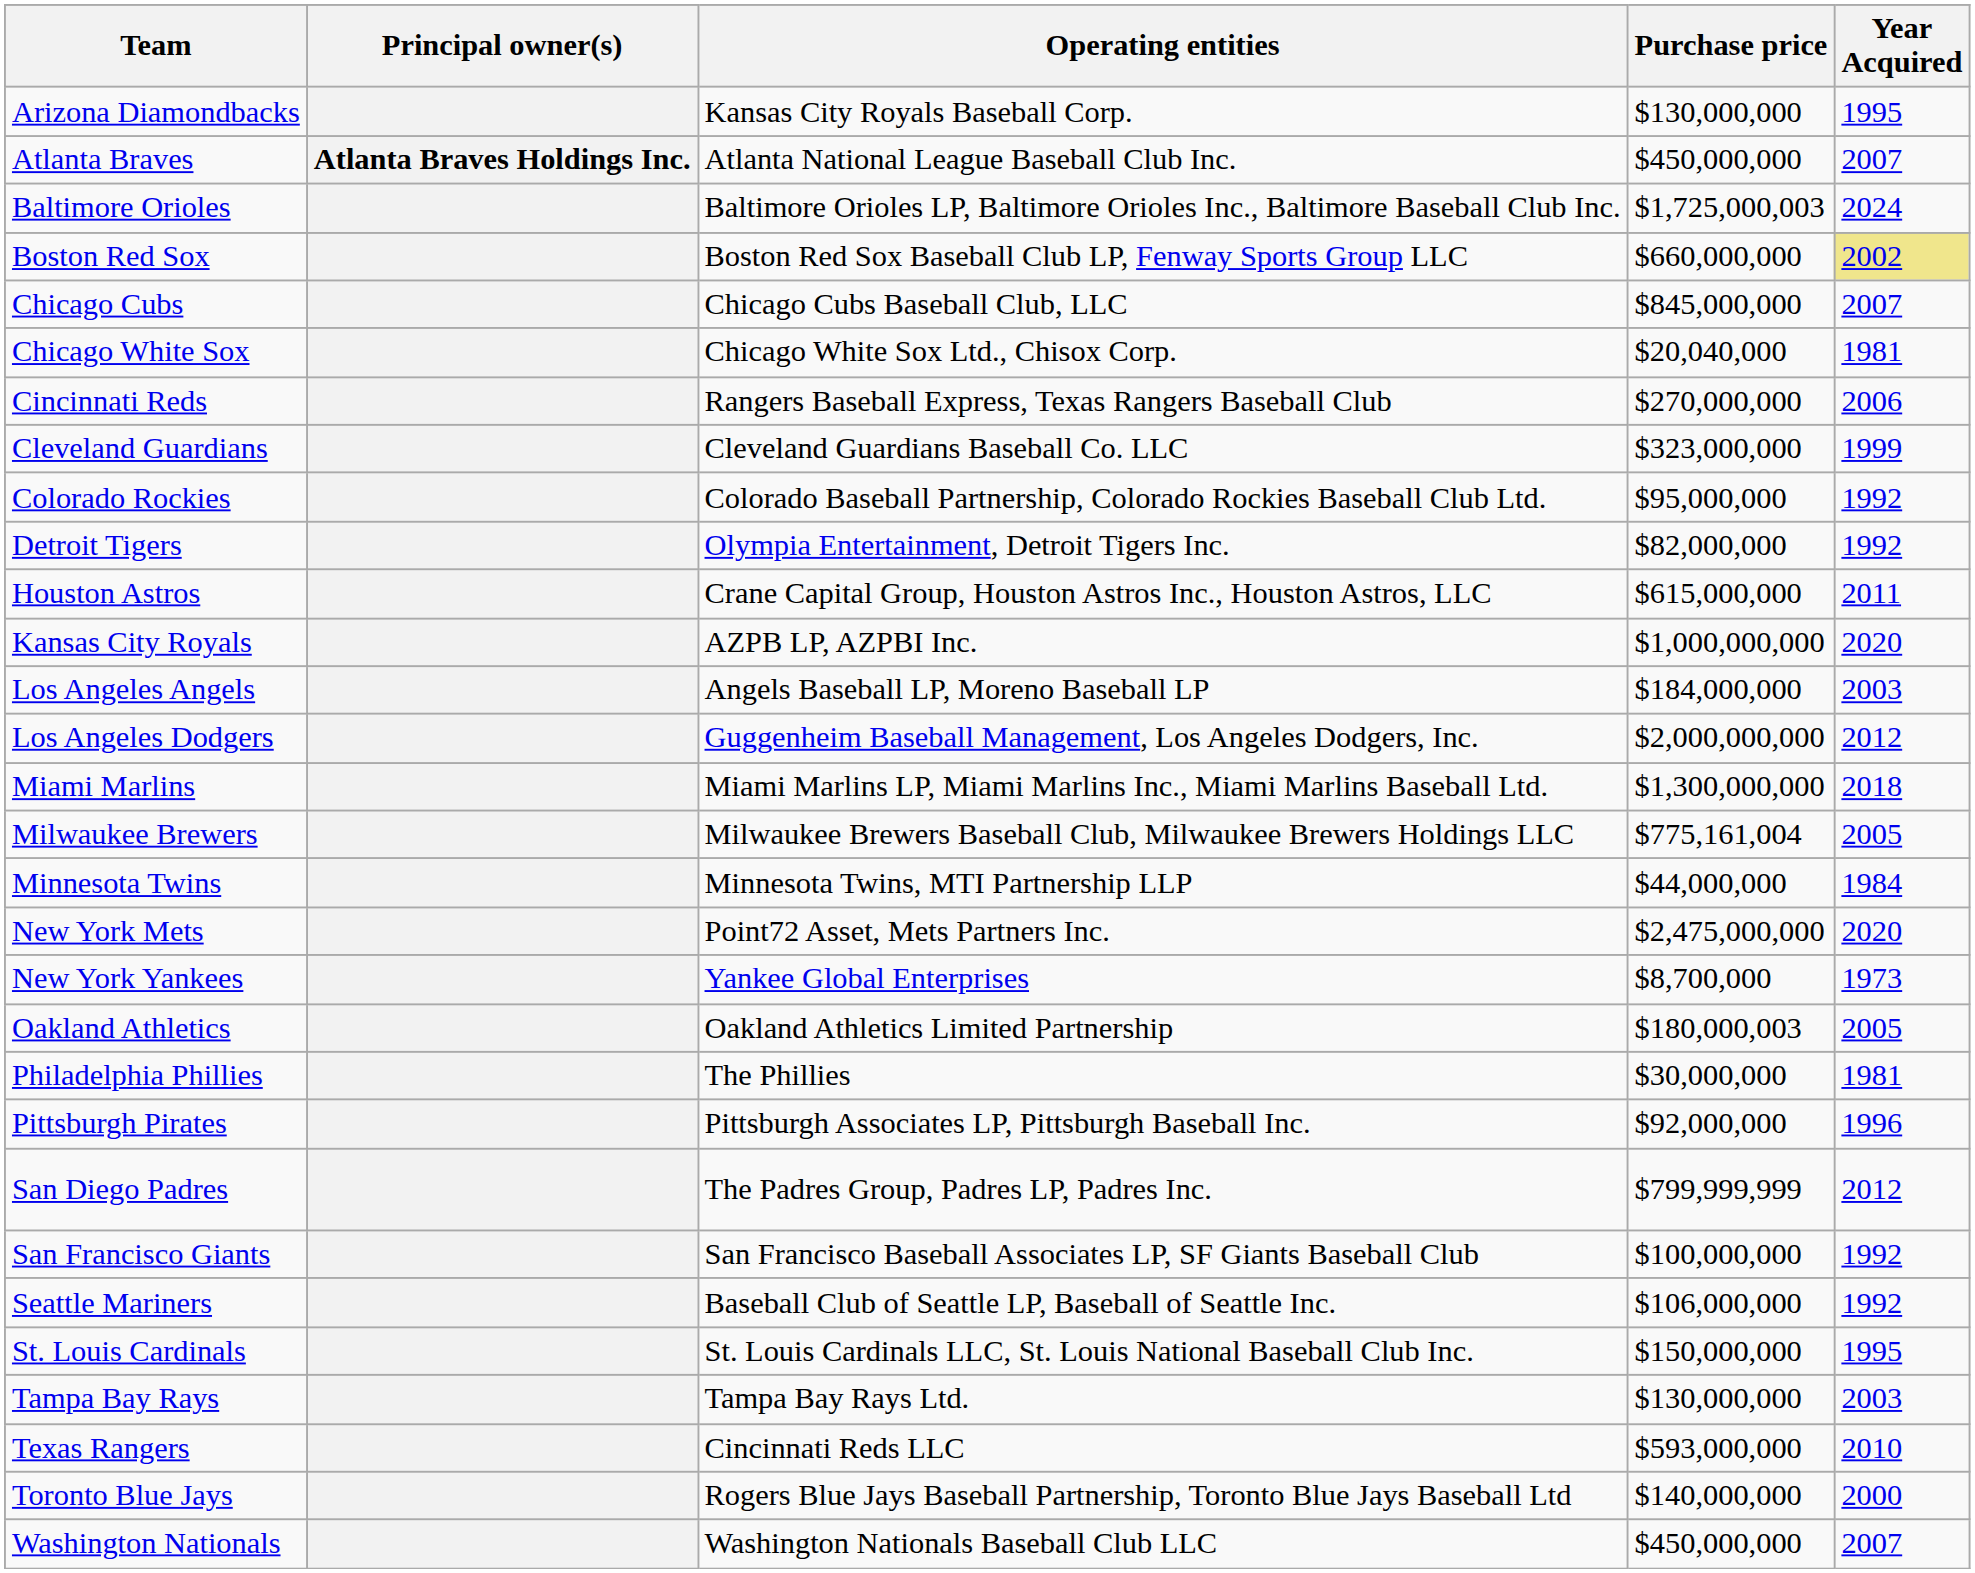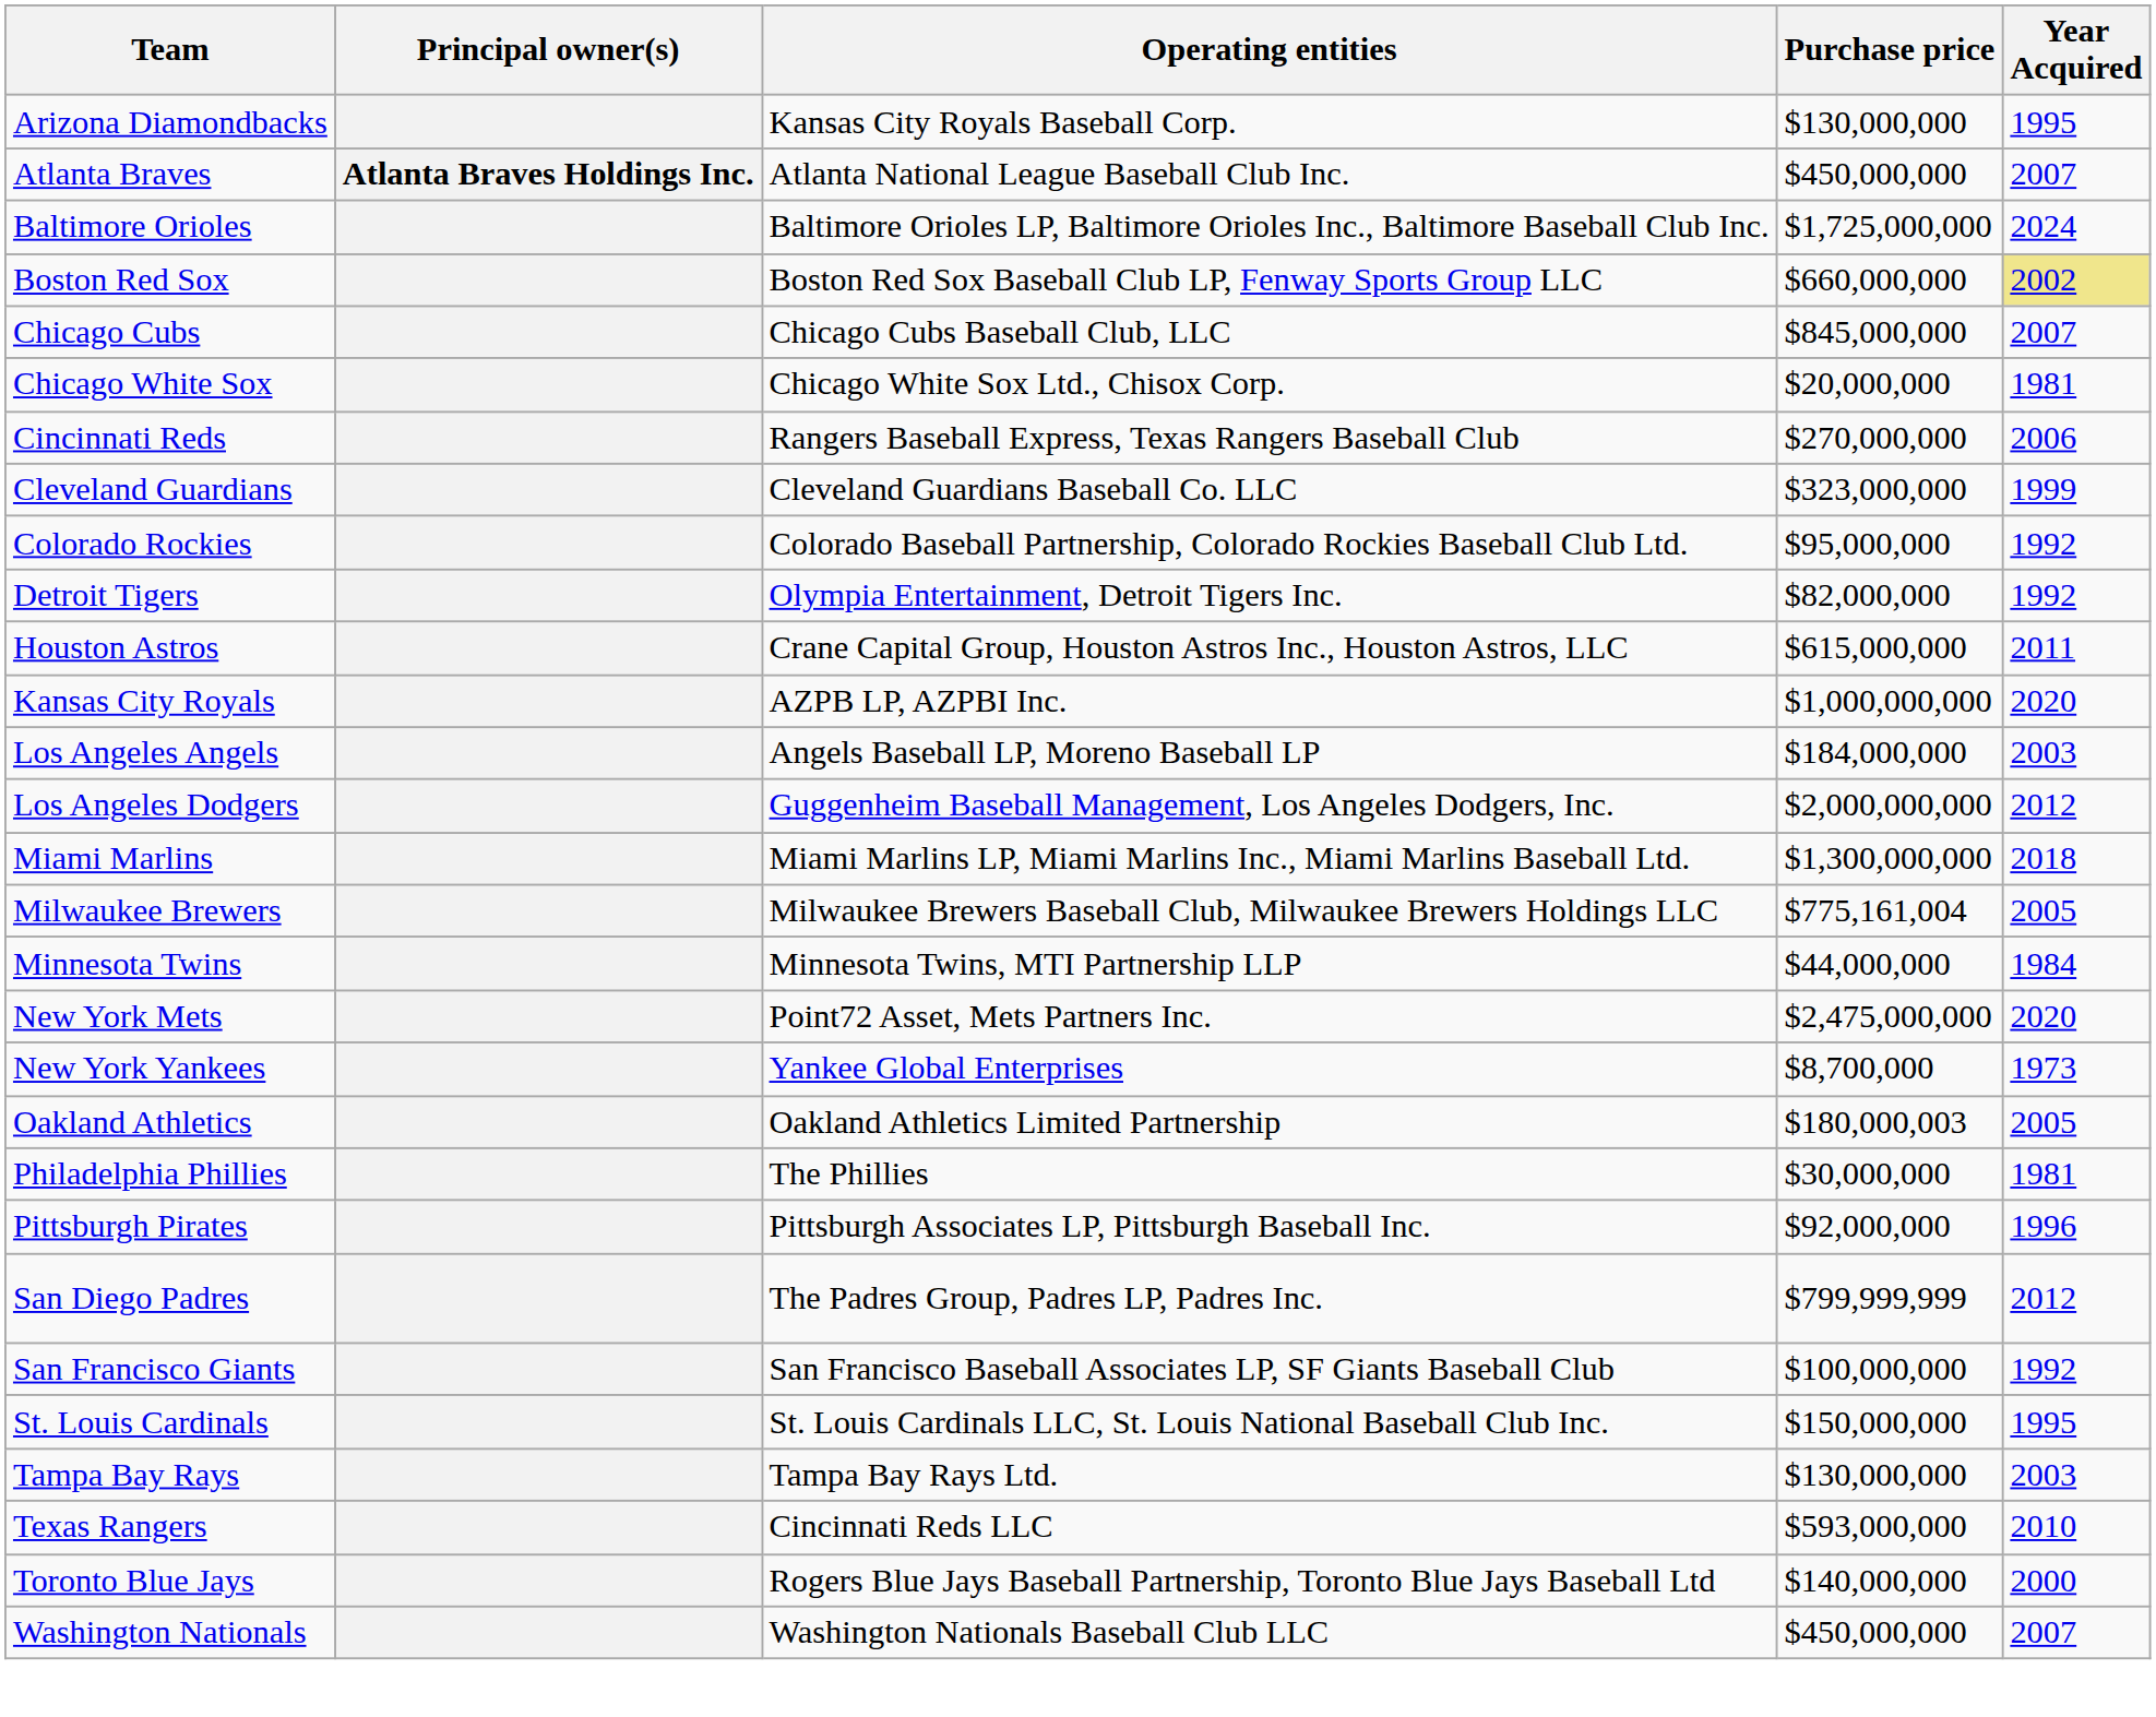 <table class="wikitable sortable plainrowheaders" border="1">
 <tr>
 <th scope="col">Team</th>
 <th scope="col">Principal owner(s)</th>
 <th scope="col">Operating entities</th>
 <th scope="col">Purchase price</th>
 <th scope="col">Year<br>Acquired</th>
 </tr>
 <tr>
 <td><a href='#'>Arizona Diamondbacks</a></td>
 <th scope="row"></th>
 <td>Kansas City Royals Baseball Corp.</td>
 <td>$130,000,000</td>
 <td><a href='#'>1995</a></td>
 </tr>
 <tr>
 <td><a href='#'>Atlanta Braves</a></td>
 <th scope="row">Atlanta Braves Holdings Inc.</th>
 <td>Atlanta National League Baseball Club Inc.</td>
 <td>$450,000,000</td>
 <td><a href='#'>2007</a></td>
 </tr>
 <tr>
 <td><a href='#'>Baltimore Orioles</a></td>
 <th scope="row"></th>
 <td>Baltimore Orioles LP, Baltimore Orioles Inc., Baltimore Baseball Club Inc.</td>
-<td>$1,725,000,003</td>
+<td>$1,725,000,000</td>
 <td><a href='#'>2024</a></td>
 </tr>
 <tr>
 <td><a href='#'>Boston Red Sox</a></td>
 <th scope="row"></th>
 <td>Boston Red Sox Baseball Club LP, <a href='#'>Fenway Sports Group</a> LLC</td>
 <td>$660,000,000</td>
 <td style="background: khaki;"><a href='#'>2002</a></td>
 </tr>
 <tr>
 <td><a href='#'>Chicago Cubs</a></td>
 <th scope="row"></th>
 <td>Chicago Cubs Baseball Club, LLC</td>
 <td>$845,000,000</td>
 <td><a href='#'>2007</a></td>
 </tr>
 <tr>
 <td><a href='#'>Chicago White Sox</a></td>
 <th scope="row"></th>
 <td>Chicago White Sox Ltd., Chisox Corp.</td>
-<td>$20,040,000</td>
+<td>$20,000,000</td>
 <td><a href='#'>1981</a></td>
 </tr>
 <tr>
 <td><a href='#'>Cincinnati Reds</a></td>
 <th scope="row"></th>
 <td>Rangers Baseball Express, Texas Rangers Baseball Club</td>
 <td>$270,000,000</td>
 <td><a href='#'>2006</a></td>
 </tr>
 <tr>
 <td><a href='#'>Cleveland Guardians</a></td>
 <th scope="row"></th>
 <td>Cleveland Guardians Baseball Co. LLC</td>
 <td>$323,000,000</td>
 <td><a href='#'>1999</a></td>
 </tr>
 <tr>
 <td><a href='#'>Colorado Rockies</a></td>
 <th scope="row"></th>
 <td>Colorado Baseball Partnership, Colorado Rockies Baseball Club Ltd.</td>
 <td>$95,000,000</td>
 <td><a href='#'>1992</a></td>
 </tr>
 <tr>
 <td><a href='#'>Detroit Tigers</a></td>
 <th scope="row"></th>
 <td><a href='#'>Olympia Entertainment</a>, Detroit Tigers Inc.</td>
 <td>$82,000,000</td>
 <td><a href='#'>1992</a></td>
 </tr>
 <tr>
 <td><a href='#'>Houston Astros</a></td>
 <th scope="row"></th>
 <td>Crane Capital Group, Houston Astros Inc., Houston Astros, LLC</td>
 <td>$615,000,000</td>
 <td><a href='#'>2011</a></td>
 </tr>
 <tr>
 <td><a href='#'>Kansas City Royals</a></td>
 <th scope="row"></th>
 <td>AZPB LP, AZPBI Inc.</td>
 <td>$1,000,000,000</td>
 <td><a href='#'>2020</a></td>
 </tr>
 <tr>
 <td><a href='#'>Los Angeles Angels</a></td>
 <th scope="row"></th>
 <td>Angels Baseball LP, Moreno Baseball LP</td>
 <td>$184,000,000</td>
 <td><a href='#'>2003</a></td>
 </tr>
 <tr>
 <td><a href='#'>Los Angeles Dodgers</a></td>
 <th scope="row"></th>
 <td><a href='#'>Guggenheim Baseball Management</a>, Los Angeles Dodgers, Inc.</td>
 <td>$2,000,000,000</td>
 <td><a href='#'>2012</a></td>
 </tr>
 <tr>
 <td><a href='#'>Miami Marlins</a></td>
 <th scope="row"></th>
 <td>Miami Marlins LP, Miami Marlins Inc., Miami Marlins Baseball Ltd.</td>
 <td>$1,300,000,000</td>
 <td><a href='#'>2018</a></td>
 </tr>
 <tr>
 <td><a href='#'>Milwaukee Brewers</a></td>
 <th scope="row"></th>
 <td>Milwaukee Brewers Baseball Club, Milwaukee Brewers Holdings LLC</td>
 <td>$775,161,004</td>
 <td><a href='#'>2005</a></td>
 </tr>
 <tr>
 <td><a href='#'>Minnesota Twins</a></td>
 <th scope="row"></th>
 <td>Minnesota Twins, MTI Partnership LLP</td>
 <td>$44,000,000</td>
 <td><a href='#'>1984</a></td>
 </tr>
 <tr>
 <td><a href='#'>New York Mets</a></td>
 <th scope="row"></th>
 <td>Point72 Asset, Mets Partners Inc.</td>
 <td>$2,475,000,000</td>
 <td><a href='#'>2020</a></td>
 </tr>
 <tr>
 <td><a href='#'>New York Yankees</a></td>
 <th scope="row"></th>
 <td><a href='#'>Yankee Global Enterprises</a></td>
 <td>$8,700,000</td>
 <td><a href='#'>1973</a></td>
 </tr>
 <tr>
 <td><a href='#'>Oakland Athletics</a></td>
 <th scope="row"></th>
 <td>Oakland Athletics Limited Partnership</td>
 <td>$180,000,003</td>
 <td><a href='#'>2005</a></td>
 </tr>
 <tr>
 <td><a href='#'>Philadelphia Phillies</a></td>
 <th scope="row"></th>
 <td>The Phillies</td>
 <td>$30,000,000</td>
 <td><a href='#'>1981</a></td>
 </tr>
 <tr>
 <td><a href='#'>Pittsburgh Pirates</a></td>
 <th scope="row"></th>
 <td>Pittsburgh Associates LP, Pittsburgh Baseball Inc.</td>
 <td>$92,000,000</td>
 <td><a href='#'>1996</a></td>
 </tr>
 <tr>
 <td><a href='#'>San Diego Padres</a></td>
 <th scope="row"> <br>  <br></th>
 <td>The Padres Group, Padres LP, Padres Inc.</td>
 <td>$799,999,999</td>
 <td><a href='#'>2012</a></td>
 </tr>
 <tr>
 <td><a href='#'>San Francisco Giants</a></td>
 <th scope="row"></th>
 <td>San Francisco Baseball Associates LP, SF Giants Baseball Club</td>
 <td>$100,000,000</td>
 <td><a href='#'>1992</a></td>
 </tr>
 <tr>
-<td><a href='#'>Seattle Mariners</a></td>
-<th scope="row"></th>
-<td>Baseball Club of Seattle LP, Baseball of Seattle Inc.</td>
-<td>$106,000,000</td>
-<td><a href='#'>1992</a></td>
-</tr>
-<tr>
 <td><a href='#'>St. Louis Cardinals</a></td>
 <th scope="row"></th>
 <td>St. Louis Cardinals LLC, St. Louis National Baseball Club Inc.</td>
 <td>$150,000,000</td>
 <td><a href='#'>1995</a></td>
 </tr>
 <tr>
 <td><a href='#'>Tampa Bay Rays</a></td>
 <th scope="row"></th>
 <td>Tampa Bay Rays Ltd.</td>
 <td>$130,000,000</td>
 <td><a href='#'>2003</a></td>
 </tr>
 <tr>
 <td><a href='#'>Texas Rangers</a></td>
 <th scope="row"></th>
 <td>Cincinnati Reds LLC</td>
 <td>$593,000,000</td>
 <td><a href='#'>2010</a></td>
 </tr>
 <tr>
 <td><a href='#'>Toronto Blue Jays</a></td>
 <th scope="row"></th>
 <td>Rogers Blue Jays Baseball Partnership, Toronto Blue Jays Baseball Ltd</td>
 <td>$140,000,000</td>
 <td><a href='#'>2000</a></td>
 </tr>
 <tr>
 <td><a href='#'>Washington Nationals</a></td>
 <th scope="row"></th>
 <td>Washington Nationals Baseball Club LLC</td>
 <td>$450,000,000</td>
 <td><a href='#'>2007</a></td>
 </tr>
 </table>
